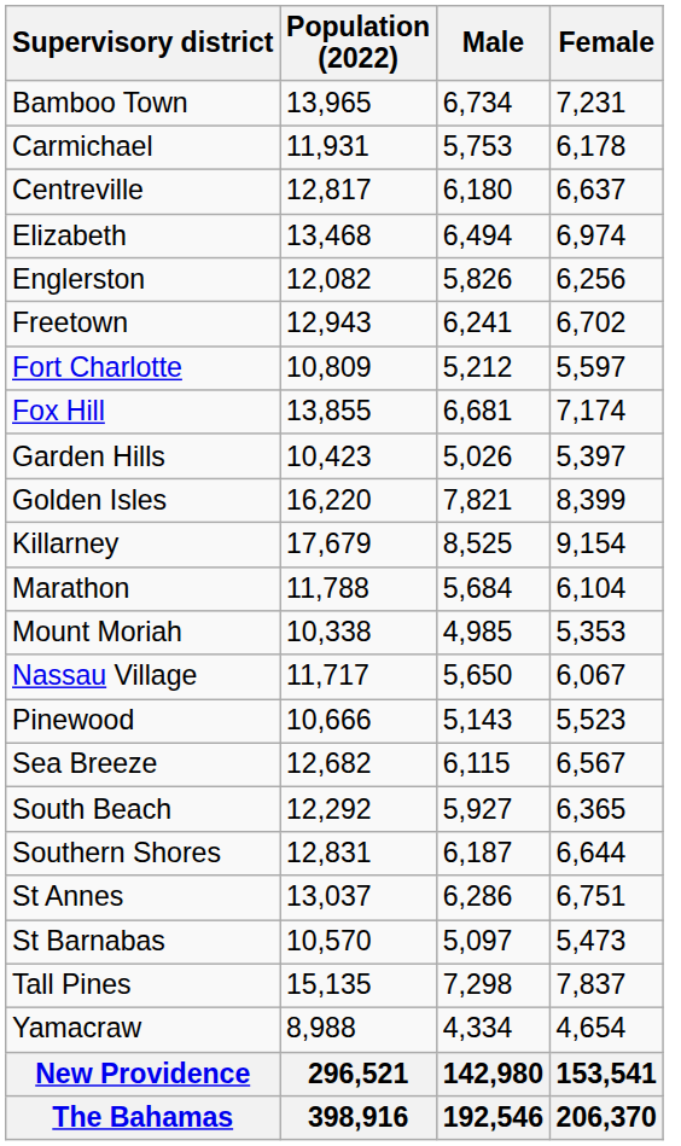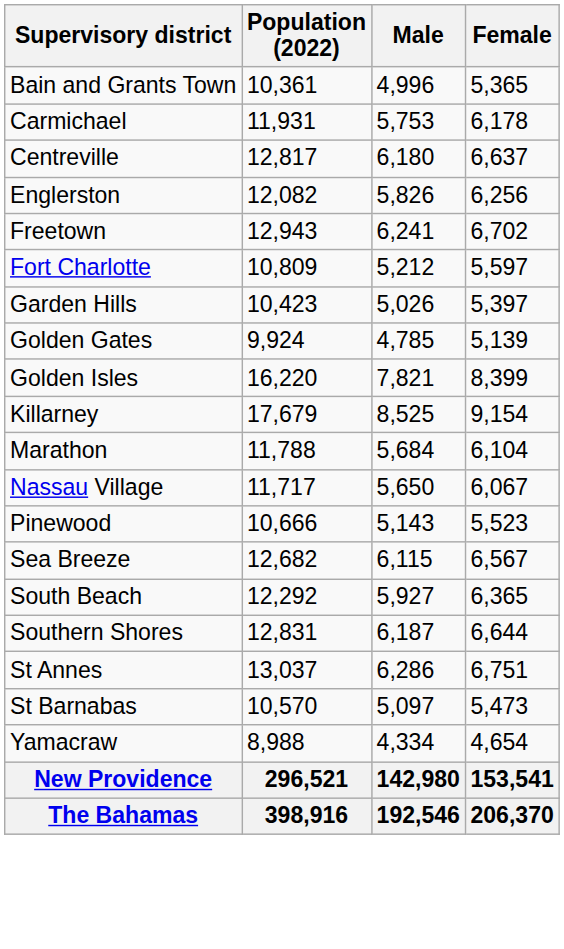 <table class="wikitable sortable">
 <tr>
 <th>Supervisory district</th>
 <th>Population<br>(2022)</th>
 <th>Male</th>
 <th>Female</th>
 </tr>
 <tr>
-<td>Bamboo Town</td>
-<td>13,965</td>
-<td>6,734</td>
-<td>7,231</td>
+<td>Bain and Grants Town</td>
+<td>10,361</td>
+<td>4,996</td>
+<td>5,365</td>
 </tr>
 <tr>
 <td>Carmichael</td>
 <td>11,931</td>
 <td>5,753</td>
 <td>6,178</td>
 </tr>
 <tr>
 <td>Centreville</td>
 <td>12,817</td>
 <td>6,180</td>
 <td>6,637</td>
-</tr>
-<tr>
-<td>Elizabeth</td>
-<td>13,468</td>
-<td>6,494</td>
-<td>6,974</td>
 </tr>
 <tr>
 <td>Englerston</td>
 <td>12,082</td>
 <td>5,826</td>
 <td>6,256</td>
 </tr>
 <tr>
 <td>Freetown</td>
 <td>12,943</td>
 <td>6,241</td>
 <td>6,702</td>
 </tr>
 <tr>
 <td><a href='#'>Fort Charlotte</a></td>
 <td>10,809</td>
 <td>5,212</td>
 <td>5,597</td>
 </tr>
 <tr>
-<td><a href='#'>Fox Hill</a></td>
-<td>13,855</td>
-<td>6,681</td>
-<td>7,174</td>
-</tr>
-<tr>
 <td>Garden Hills</td>
 <td>10,423</td>
 <td>5,026</td>
 <td>5,397</td>
+</tr>
+<tr>
+<td>Golden Gates</td>
+<td>9,924</td>
+<td>4,785</td>
+<td>5,139</td>
 </tr>
 <tr>
 <td>Golden Isles</td>
 <td>16,220</td>
 <td>7,821</td>
 <td>8,399</td>
 </tr>
 <tr>
 <td>Killarney</td>
 <td>17,679</td>
 <td>8,525</td>
 <td>9,154</td>
 </tr>
 <tr>
 <td>Marathon</td>
 <td>11,788</td>
 <td>5,684</td>
 <td>6,104</td>
-</tr>
-<tr>
-<td>Mount Moriah</td>
-<td>10,338</td>
-<td>4,985</td>
-<td>5,353</td>
 </tr>
 <tr>
 <td><a href='#'>Nassau</a> Village</td>
 <td>11,717</td>
 <td>5,650</td>
 <td>6,067</td>
 </tr>
 <tr>
 <td>Pinewood</td>
 <td>10,666</td>
 <td>5,143</td>
 <td>5,523</td>
 </tr>
 <tr>
 <td>Sea Breeze</td>
 <td>12,682</td>
 <td>6,115</td>
 <td>6,567</td>
 </tr>
 <tr>
 <td>South Beach</td>
 <td>12,292</td>
 <td>5,927</td>
 <td>6,365</td>
 </tr>
 <tr>
 <td>Southern Shores</td>
 <td>12,831</td>
 <td>6,187</td>
 <td>6,644</td>
 </tr>
 <tr>
 <td>St Annes</td>
 <td>13,037</td>
 <td>6,286</td>
 <td>6,751</td>
 </tr>
 <tr>
 <td>St Barnabas</td>
 <td>10,570</td>
 <td>5,097</td>
 <td>5,473</td>
 </tr>
 <tr>
-<td>Tall Pines</td>
-<td>15,135</td>
-<td>7,298</td>
-<td>7,837</td>
-</tr>
-<tr>
 <td>Yamacraw</td>
 <td>8,988</td>
 <td>4,334</td>
 <td>4,654</td>
 </tr>
 <tr>
 <th><a href='#'>New Providence</a></th>
 <th>296,521</th>
 <th>142,980</th>
 <th>153,541</th>
 </tr>
 <tr>
 <th><a href='#'>The Bahamas</a></th>
 <th>398,916</th>
 <th>192,546</th>
 <th>206,370</th>
 </tr>
 </table>
